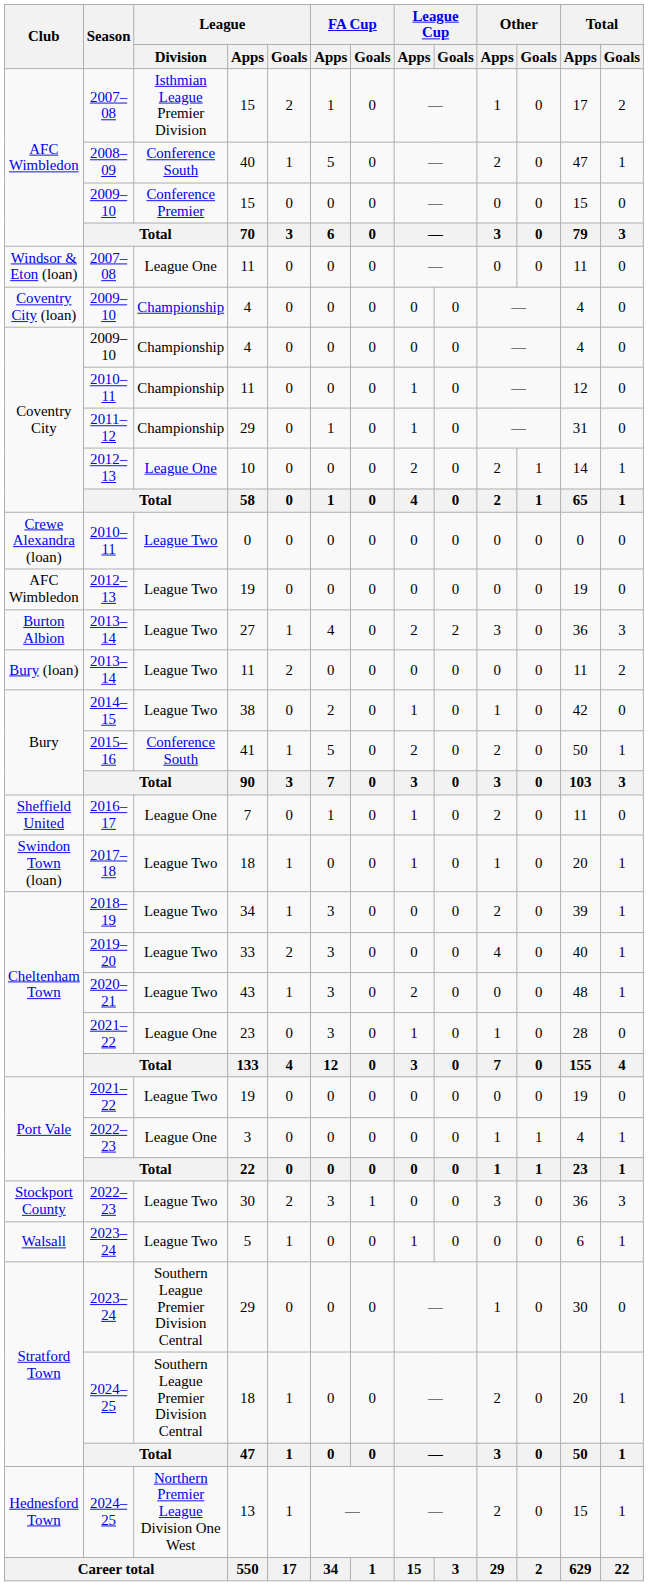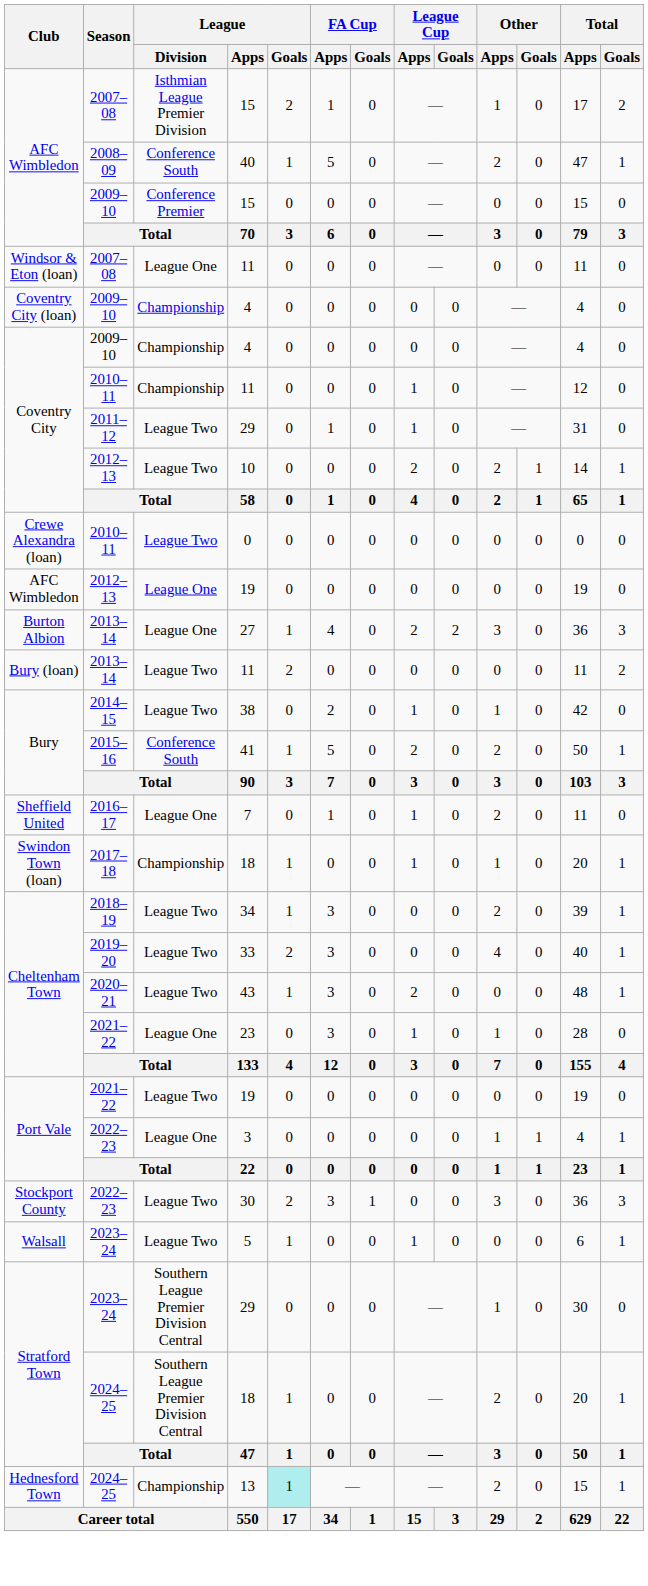 <table class="wikitable" style="text-align: center;">
 <tr>
 <th rowspan="2">Club</th>
 <th rowspan="2">Season</th>
 <th colspan="3">League</th>
 <th colspan="2"><a href='#'>FA Cup</a></th>
 <th colspan="2"><a href='#'>League Cup</a></th>
 <th colspan="2">Other</th>
 <th colspan="2">Total</th>
 </tr>
 <tr>
 <th>Division</th>
 <th>Apps</th>
 <th>Goals</th>
 <th>Apps</th>
 <th>Goals</th>
 <th>Apps</th>
 <th>Goals</th>
 <th>Apps</th>
 <th>Goals</th>
 <th>Apps</th>
 <th>Goals</th>
 </tr>
 <tr>
 <td rowspan="4"><a href='#'>AFC Wimbledon</a></td>
 <td><a href='#'>2007–08</a></td>
 <td><a href='#'>Isthmian League</a><br>Premier Division</td>
 <td>15</td>
 <td>2</td>
 <td>1</td>
 <td>0</td>
 <td colspan="2">—</td>
 <td>1</td>
 <td>0</td>
 <td>17</td>
 <td>2</td>
 </tr>
 <tr>
 <td><a href='#'>2008–09</a></td>
 <td><a href='#'>Conference South</a></td>
 <td>40</td>
 <td>1</td>
 <td>5</td>
 <td>0</td>
 <td colspan="2">—</td>
 <td>2</td>
 <td>0</td>
 <td>47</td>
 <td>1</td>
 </tr>
 <tr>
 <td><a href='#'>2009–10</a></td>
 <td><a href='#'>Conference Premier</a></td>
 <td>15</td>
 <td>0</td>
 <td>0</td>
 <td>0</td>
 <td colspan="2">—</td>
 <td>0</td>
 <td>0</td>
 <td>15</td>
 <td>0</td>
 </tr>
 <tr>
 <th colspan="2">Total</th>
 <th>70</th>
 <th>3</th>
 <th>6</th>
 <th>0</th>
 <th colspan="2">—</th>
 <th>3</th>
 <th>0</th>
 <th>79</th>
 <th>3</th>
 </tr>
 <tr>
 <td><a href='#'>Windsor & Eton</a> (loan)</td>
 <td><a href='#'>2007–08</a></td>
 <td>League One</td>
 <td>11</td>
 <td>0</td>
 <td>0</td>
 <td>0</td>
 <td colspan="2">—</td>
 <td>0</td>
 <td>0</td>
 <td>11</td>
 <td>0</td>
 </tr>
 <tr>
 <td><a href='#'>Coventry City</a> (loan)</td>
 <td><a href='#'>2009–10</a></td>
 <td><a href='#'>Championship</a></td>
 <td>4</td>
 <td>0</td>
 <td>0</td>
 <td>0</td>
 <td>0</td>
 <td>0</td>
 <td colspan="2">—</td>
 <td>4</td>
 <td>0</td>
 </tr>
 <tr>
 <td rowspan="5">Coventry City</td>
 <td>2009–10</td>
 <td>Championship</td>
 <td>4</td>
 <td>0</td>
 <td>0</td>
 <td>0</td>
 <td>0</td>
 <td>0</td>
 <td colspan="2">—</td>
 <td>4</td>
 <td>0</td>
 </tr>
 <tr>
 <td><a href='#'>2010–11</a></td>
 <td>Championship</td>
 <td>11</td>
 <td>0</td>
 <td>0</td>
 <td>0</td>
 <td>1</td>
 <td>0</td>
 <td colspan="2">—</td>
 <td>12</td>
 <td>0</td>
 </tr>
 <tr>
 <td><a href='#'>2011–12</a></td>
-<td>Championship</td>
+<td>League Two</td>
 <td>29</td>
 <td>0</td>
 <td>1</td>
 <td>0</td>
 <td>1</td>
 <td>0</td>
 <td colspan="2">—</td>
 <td>31</td>
 <td>0</td>
 </tr>
 <tr>
 <td><a href='#'>2012–13</a></td>
-<td><a href='#'>League One</a></td>
+<td>League Two</td>
 <td>10</td>
 <td>0</td>
 <td>0</td>
 <td>0</td>
 <td>2</td>
 <td>0</td>
 <td>2</td>
 <td>1</td>
 <td>14</td>
 <td>1</td>
 </tr>
 <tr>
 <th colspan="2">Total</th>
 <th>58</th>
 <th>0</th>
 <th>1</th>
 <th>0</th>
 <th>4</th>
 <th>0</th>
 <th>2</th>
 <th>1</th>
 <th>65</th>
 <th>1</th>
 </tr>
 <tr>
 <td><a href='#'>Crewe Alexandra</a> (loan)</td>
 <td><a href='#'>2010–11</a></td>
 <td><a href='#'>League Two</a></td>
 <td>0</td>
 <td>0</td>
 <td>0</td>
 <td>0</td>
 <td>0</td>
 <td>0</td>
 <td>0</td>
 <td>0</td>
 <td>0</td>
 <td>0</td>
 </tr>
 <tr>
 <td>AFC Wimbledon</td>
 <td><a href='#'>2012–13</a></td>
-<td>League Two</td>
+<td><a href='#'>League One</a></td>
 <td>19</td>
 <td>0</td>
 <td>0</td>
 <td>0</td>
 <td>0</td>
 <td>0</td>
 <td>0</td>
 <td>0</td>
 <td>19</td>
 <td>0</td>
 </tr>
 <tr>
 <td><a href='#'>Burton Albion</a></td>
 <td><a href='#'>2013–14</a></td>
-<td>League Two</td>
+<td>League One</td>
 <td>27</td>
 <td>1</td>
 <td>4</td>
 <td>0</td>
 <td>2</td>
 <td>2</td>
 <td>3</td>
 <td>0</td>
 <td>36</td>
 <td>3</td>
 </tr>
 <tr>
 <td><a href='#'>Bury</a> (loan)</td>
 <td><a href='#'>2013–14</a></td>
 <td>League Two</td>
 <td>11</td>
 <td>2</td>
 <td>0</td>
 <td>0</td>
 <td>0</td>
 <td>0</td>
 <td>0</td>
 <td>0</td>
 <td>11</td>
 <td>2</td>
 </tr>
 <tr>
 <td rowspan="3">Bury</td>
 <td><a href='#'>2014–15</a></td>
 <td>League Two</td>
 <td>38</td>
 <td>0</td>
 <td>2</td>
 <td>0</td>
 <td>1</td>
 <td>0</td>
 <td>1</td>
 <td>0</td>
 <td>42</td>
 <td>0</td>
 </tr>
 <tr>
 <td><a href='#'>2015–16</a></td>
 <td><a href='#'>Conference South</a></td>
 <td>41</td>
 <td>1</td>
 <td>5</td>
 <td>0</td>
 <td>2</td>
 <td>0</td>
 <td>2</td>
 <td>0</td>
 <td>50</td>
 <td>1</td>
 </tr>
 <tr>
 <th colspan="2">Total</th>
 <th>90</th>
 <th>3</th>
 <th>7</th>
 <th>0</th>
 <th>3</th>
 <th>0</th>
 <th>3</th>
 <th>0</th>
 <th>103</th>
 <th>3</th>
 </tr>
 <tr>
 <td><a href='#'>Sheffield United</a></td>
 <td><a href='#'>2016–17</a></td>
 <td>League One</td>
 <td>7</td>
 <td>0</td>
 <td>1</td>
 <td>0</td>
 <td>1</td>
 <td>0</td>
 <td>2</td>
 <td>0</td>
 <td>11</td>
 <td>0</td>
 </tr>
 <tr>
 <td><a href='#'>Swindon Town</a> (loan)</td>
 <td><a href='#'>2017–18</a></td>
-<td>League Two</td>
+<td>Championship</td>
 <td>18</td>
 <td>1</td>
 <td>0</td>
 <td>0</td>
 <td>1</td>
 <td>0</td>
 <td>1</td>
 <td>0</td>
 <td>20</td>
 <td>1</td>
 </tr>
 <tr>
 <td rowspan="5"><a href='#'>Cheltenham Town</a></td>
 <td><a href='#'>2018–19</a></td>
 <td>League Two</td>
 <td>34</td>
 <td>1</td>
 <td>3</td>
 <td>0</td>
 <td>0</td>
 <td>0</td>
 <td>2</td>
 <td>0</td>
 <td>39</td>
 <td>1</td>
 </tr>
 <tr>
 <td><a href='#'>2019–20</a></td>
 <td>League Two</td>
 <td>33</td>
 <td>2</td>
 <td>3</td>
 <td>0</td>
 <td>0</td>
 <td>0</td>
 <td>4</td>
 <td>0</td>
 <td>40</td>
 <td>1</td>
 </tr>
 <tr>
 <td><a href='#'>2020–21</a></td>
 <td>League Two</td>
 <td>43</td>
 <td>1</td>
 <td>3</td>
 <td>0</td>
 <td>2</td>
 <td>0</td>
 <td>0</td>
 <td>0</td>
 <td>48</td>
 <td>1</td>
 </tr>
 <tr>
 <td><a href='#'>2021–22</a></td>
 <td>League One</td>
 <td>23</td>
 <td>0</td>
 <td>3</td>
 <td>0</td>
 <td>1</td>
 <td>0</td>
 <td>1</td>
 <td>0</td>
 <td>28</td>
 <td>0</td>
 </tr>
 <tr>
 <th colspan="2">Total</th>
 <th>133</th>
 <th>4</th>
 <th>12</th>
 <th>0</th>
 <th>3</th>
 <th>0</th>
 <th>7</th>
 <th>0</th>
 <th>155</th>
 <th>4</th>
 </tr>
 <tr>
 <td rowspan="3"><a href='#'>Port Vale</a></td>
 <td><a href='#'>2021–22</a></td>
 <td>League Two</td>
 <td>19</td>
 <td>0</td>
 <td>0</td>
 <td>0</td>
 <td>0</td>
 <td>0</td>
 <td>0</td>
 <td>0</td>
 <td>19</td>
 <td>0</td>
 </tr>
 <tr>
 <td><a href='#'>2022–23</a></td>
 <td>League One</td>
 <td>3</td>
 <td>0</td>
 <td>0</td>
 <td>0</td>
 <td>0</td>
 <td>0</td>
 <td>1</td>
 <td>1</td>
 <td>4</td>
 <td>1</td>
 </tr>
 <tr>
 <th colspan="2">Total</th>
 <th>22</th>
 <th>0</th>
 <th>0</th>
 <th>0</th>
 <th>0</th>
 <th>0</th>
 <th>1</th>
 <th>1</th>
 <th>23</th>
 <th>1</th>
 </tr>
 <tr>
 <td><a href='#'>Stockport County</a></td>
 <td><a href='#'>2022–23</a></td>
 <td>League Two</td>
 <td>30</td>
 <td>2</td>
 <td>3</td>
 <td>1</td>
 <td>0</td>
 <td>0</td>
 <td>3</td>
 <td>0</td>
 <td>36</td>
 <td>3</td>
 </tr>
 <tr>
 <td><a href='#'>Walsall</a></td>
 <td><a href='#'>2023–24</a></td>
 <td>League Two</td>
 <td>5</td>
 <td>1</td>
 <td>0</td>
 <td>0</td>
 <td>1</td>
 <td>0</td>
 <td>0</td>
 <td>0</td>
 <td>6</td>
 <td>1</td>
 </tr>
 <tr>
 <td rowspan="3"><a href='#'>Stratford Town</a></td>
 <td><a href='#'>2023–24</a></td>
 <td>Southern League<br>Premier Division Central</td>
 <td>29</td>
 <td>0</td>
 <td>0</td>
 <td>0</td>
 <td colspan="2">—</td>
 <td>1</td>
 <td>0</td>
 <td>30</td>
 <td>0</td>
 </tr>
 <tr>
 <td><a href='#'>2024–25</a></td>
 <td>Southern League<br>Premier Division Central</td>
 <td>18</td>
 <td>1</td>
 <td>0</td>
 <td>0</td>
 <td colspan="2">—</td>
 <td>2</td>
 <td>0</td>
 <td>20</td>
 <td>1</td>
 </tr>
 <tr>
 <th colspan="2">Total</th>
 <th>47</th>
 <th>1</th>
 <th>0</th>
 <th>0</th>
 <th colspan="2">—</th>
 <th>3</th>
 <th>0</th>
 <th>50</th>
 <th>1</th>
 </tr>
 <tr>
 <td><a href='#'>Hednesford Town</a></td>
 <td><a href='#'>2024–25</a></td>
-<td><a href='#'>Northern Premier League</a><br>Division One West</td>
+<td>Championship</td>
 <td>13</td>
-<td>1</td>
+<td style="background: paleturquoise;">1</td>
 <td colspan="2">—</td>
 <td colspan="2">—</td>
 <td>2</td>
 <td>0</td>
 <td>15</td>
 <td>1</td>
 </tr>
 <tr>
 <th colspan="3">Career total</th>
 <th>550</th>
 <th>17</th>
 <th>34</th>
 <th>1</th>
 <th>15</th>
 <th>3</th>
 <th>29</th>
 <th>2</th>
 <th>629</th>
 <th>22</th>
 </tr>
 </table>
